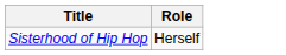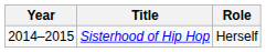 <table class="wikitable sortable">
 <tr>
+<th>Year</th>
 <th>Title</th>
 <th>Role</th>
 </tr>
 <tr style="text-align:center;">
+<td>2014–2015</td>
 <td><em><a href='#'>Sisterhood of Hip Hop</a></em></td>
 <td>Herself</td>
 </tr>
 </table>
